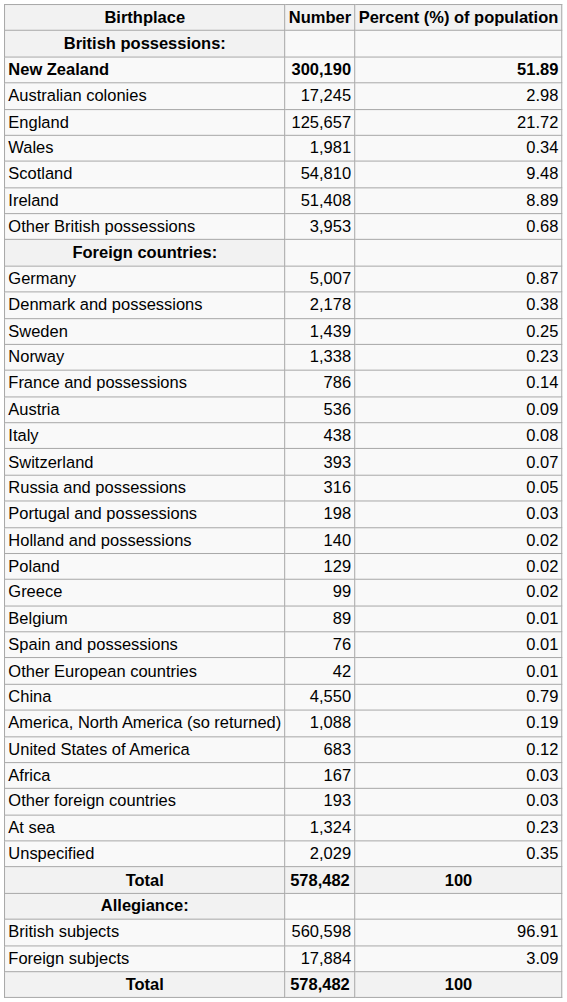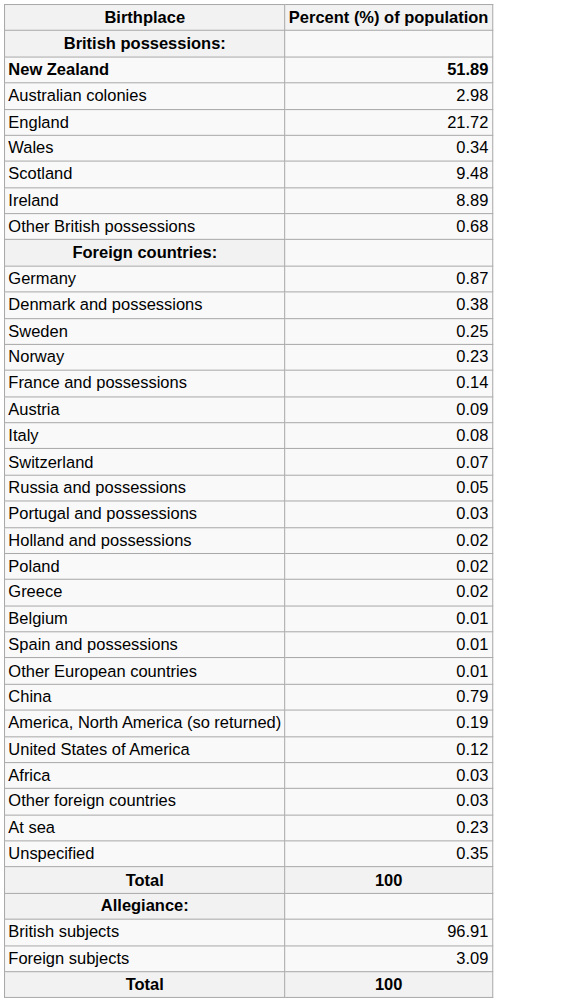 <table class="wikitable" style="text-align:right">
 <tr>
 <th>Birthplace</th>
-<th>Number</th>
 <th>Percent (%) of population</th>
 </tr>
 <tr>
 <th>British possessions:</th>
 <td></td>
-<td></td>
 </tr>
 <tr>
 <td align="left"><strong>New Zealand</strong></td>
-<td><strong>300,190</strong></td>
 <td><strong>51.89</strong></td>
 </tr>
 <tr>
 <td align="left">Australian colonies</td>
-<td>17,245</td>
 <td>2.98</td>
 </tr>
 <tr>
 <td align="left">England</td>
-<td>125,657</td>
 <td>21.72</td>
 </tr>
 <tr>
 <td align="left">Wales</td>
-<td>1,981</td>
 <td>0.34</td>
 </tr>
 <tr>
 <td align="left">Scotland</td>
-<td>54,810</td>
 <td>9.48</td>
 </tr>
 <tr>
 <td align="left">Ireland</td>
-<td>51,408</td>
 <td>8.89</td>
 </tr>
 <tr>
 <td align="left">Other British possessions</td>
-<td>3,953</td>
 <td>0.68</td>
 </tr>
 <tr>
 <th>Foreign countries:</th>
 <td></td>
-<td></td>
 </tr>
 <tr>
 <td align="left">Germany</td>
-<td>5,007</td>
 <td>0.87</td>
 </tr>
 <tr>
 <td align="left">Denmark and possessions</td>
-<td>2,178</td>
 <td>0.38</td>
 </tr>
 <tr>
 <td align="left">Sweden</td>
-<td>1,439</td>
 <td>0.25</td>
 </tr>
 <tr>
 <td align="left">Norway</td>
-<td>1,338</td>
 <td>0.23</td>
 </tr>
 <tr>
 <td align="left">France and possessions</td>
-<td>786</td>
 <td>0.14</td>
 </tr>
 <tr>
 <td align="left">Austria</td>
-<td>536</td>
 <td>0.09</td>
 </tr>
 <tr>
 <td align="left">Italy</td>
-<td>438</td>
 <td>0.08</td>
 </tr>
 <tr>
 <td align="left">Switzerland</td>
-<td>393</td>
 <td>0.07</td>
 </tr>
 <tr>
 <td align="left">Russia and possessions</td>
-<td>316</td>
 <td>0.05</td>
 </tr>
 <tr>
 <td align="left">Portugal and possessions</td>
-<td>198</td>
 <td>0.03</td>
 </tr>
 <tr>
 <td align="left">Holland and possessions</td>
-<td>140</td>
 <td>0.02</td>
 </tr>
 <tr>
 <td align="left">Poland</td>
-<td>129</td>
 <td>0.02</td>
 </tr>
 <tr>
 <td align="left">Greece</td>
-<td>99</td>
 <td>0.02</td>
 </tr>
 <tr>
 <td align="left">Belgium</td>
-<td>89</td>
 <td>0.01</td>
 </tr>
 <tr>
 <td align="left">Spain and possessions</td>
-<td>76</td>
 <td>0.01</td>
 </tr>
 <tr>
 <td align="left">Other European countries</td>
-<td>42</td>
 <td>0.01</td>
 </tr>
 <tr>
 <td align="left">China</td>
-<td>4,550</td>
 <td>0.79</td>
 </tr>
 <tr>
 <td align="left">America, North America (so returned)</td>
-<td>1,088</td>
 <td>0.19</td>
 </tr>
 <tr>
 <td align="left">United States of America</td>
-<td>683</td>
 <td>0.12</td>
 </tr>
 <tr>
 <td align="left">Africa</td>
-<td>167</td>
 <td>0.03</td>
 </tr>
 <tr>
 <td align="left">Other foreign countries</td>
-<td>193</td>
 <td>0.03</td>
 </tr>
 <tr>
 <td align="left">At sea</td>
-<td>1,324</td>
 <td>0.23</td>
 </tr>
 <tr>
 <td align="left">Unspecified</td>
-<td>2,029</td>
 <td>0.35</td>
 </tr>
 <tr>
 <th>Total</th>
-<th><strong>578,482</strong></th>
 <th>100</th>
 </tr>
 <tr>
 <th>Allegiance:</th>
 <td></td>
-<td></td>
 </tr>
 <tr>
 <td align="left">British subjects</td>
-<td>560,598</td>
 <td>96.91</td>
 </tr>
 <tr>
 <td align="left">Foreign subjects</td>
-<td>17,884</td>
 <td>3.09</td>
 </tr>
 <tr>
 <th>Total</th>
-<th>578,482</th>
 <th>100</th>
 </tr>
 </table>
